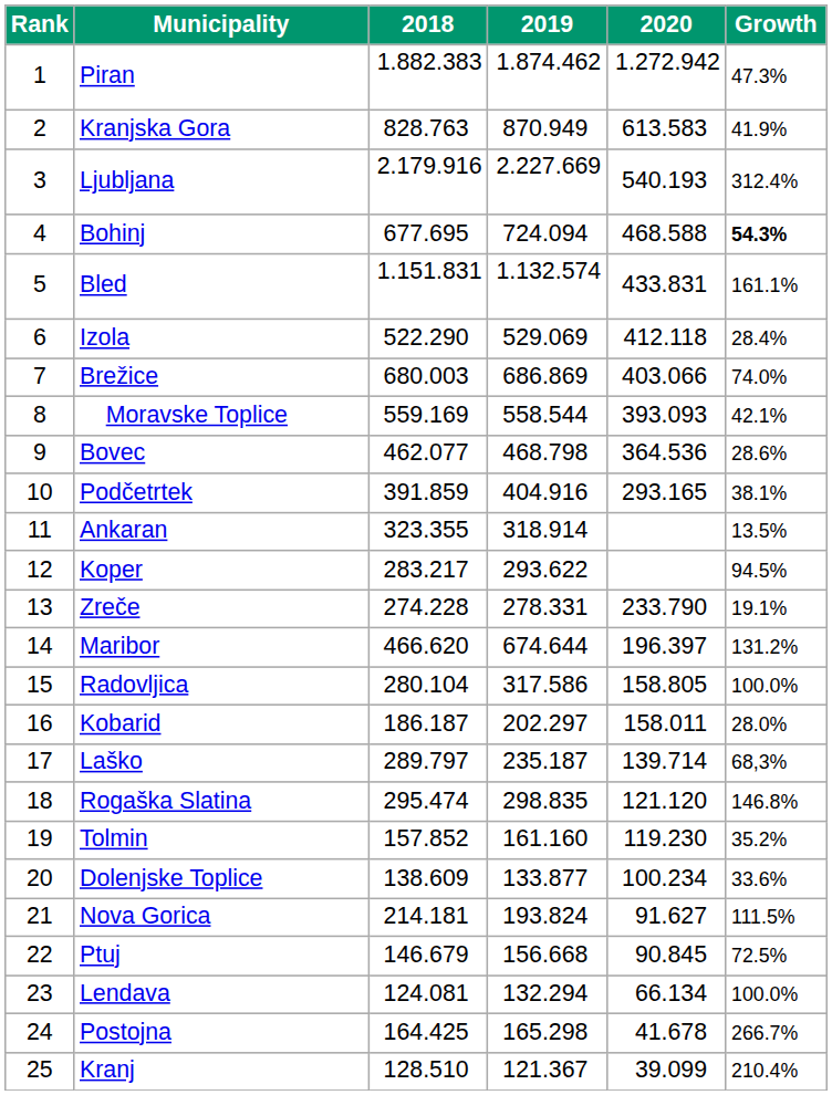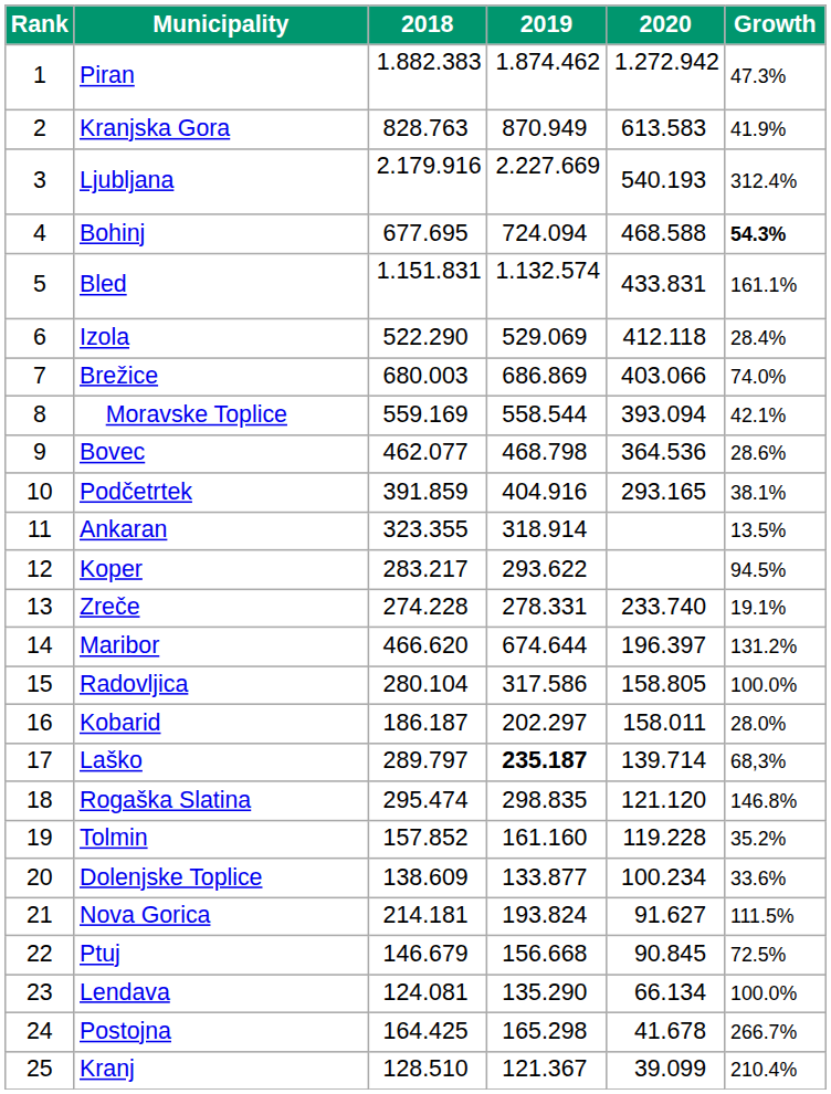 <table class="wikitable plainrowheaders" style="background:#fff; font-size:86%; line-height:16px; border:grey solid 1px; border-collapse:collapse;">
 <tr style="color:white;">
 <th style="width:5px; background:#00966E;">Rank</th>
 <th style="width:165px; background:#00966E;">Municipality</th>
 <th style="width:63px; background:#00966E;">2018</th>
 <th style="width:63px; background:#00966E;">2019</th>
 <th style="width:63px; background:#00966E;">2020</th>
 <th style="width:52px; background:#00966E;">Growth</th>
 </tr>
 <tr>
 <td align=center>1</td>
 <td> <a href='#'>Piran</a></td>
 <td align=right>1.882.383  </td>
 <td align=right>1.874.462  </td>
 <td align=right>1.272.942  </td>
 <td align=left><small></small> <small>47.3%</small></td>
 </tr>
 <tr>
 <td align=center>2</td>
 <td> <a href='#'>Kranjska Gora</a></td>
 <td align=right>828.763  </td>
 <td align=right>870.949  </td>
 <td align=right>613.583  </td>
 <td align=left><small></small> <small>41.9%</small></td>
 </tr>
 <tr>
 <td align=center>3</td>
 <td> <a href='#'>Ljubljana</a></td>
 <td align=right>2.179.916  </td>
 <td align=right>2.227.669  </td>
 <td align=right>540.193  </td>
 <td align=left><small></small> <small>312.4%</small></td>
 </tr>
 <tr>
 <td align=center>4</td>
 <td> <a href='#'>Bohinj</a></td>
 <td align=right>677.695  </td>
 <td align=right>724.094  </td>
 <td align=right>468.588  </td>
 <td align=left><strong><small></small> <small>54.3%</small></strong></td>
 </tr>
 <tr>
 <td align=center>5</td>
 <td> <a href='#'>Bled</a></td>
 <td align=right>1.151.831  </td>
 <td align=right>1.132.574  </td>
 <td align=right>433.831  </td>
 <td align=left><small></small> <small>161.1%</small></td>
 </tr>
 <tr>
 <td align=center>6</td>
 <td> <a href='#'>Izola</a></td>
 <td align=right>522.290  </td>
 <td align=right>529.069  </td>
 <td align=right>412.118  </td>
 <td align=left><small></small> <small>28.4%</small></td>
 </tr>
 <tr>
 <td align=center>7</td>
 <td> <a href='#'>Brežice</a></td>
 <td align=right>680.003  </td>
 <td align=right>686.869  </td>
 <td align=right>403.066  </td>
 <td align=left><small></small> <small>74.0%</small></td>
 </tr>
 <tr>
 <td align=center>8</td>
 <td>    <a href='#'>Moravske Toplice</a></td>
 <td align=right>559.169  </td>
 <td align=right>558.544  </td>
-<td align=right>393.093  </td>
+<td align=right>393.094  </td>
 <td align=left><small></small> <small>42.1%</small></td>
 </tr>
 <tr>
 <td align=center>9</td>
 <td> <a href='#'>Bovec</a></td>
 <td align=right>462.077  </td>
 <td align=right>468.798  </td>
 <td align=right>364.536  </td>
 <td align=left><small></small> <small>28.6%</small></td>
 </tr>
 <tr>
 <td align=center>10</td>
 <td> <a href='#'>Podčetrtek</a></td>
 <td align=right>391.859  </td>
 <td align=right>404.916  </td>
 <td align=right>293.165  </td>
 <td align=left><small></small> <small>38.1%</small></td>
 </tr>
 <tr>
 <td align=center>11</td>
 <td> <a href='#'>Ankaran</a></td>
 <td align=right>323.355  </td>
 <td align=right>318.914  </td>
 <td align=right>  </td>
 <td align=left><small></small> <small>13.5%</small></td>
 </tr>
 <tr>
 <td align=center>12</td>
 <td> <a href='#'>Koper</a></td>
 <td align=right>283.217  </td>
 <td align=right>293.622  </td>
 <td align=right>  </td>
 <td align=left><small></small> <small>94.5%</small></td>
 </tr>
 <tr>
 <td align=center>13</td>
 <td> <a href='#'>Zreče</a></td>
 <td align=right>274.228  </td>
 <td align=right>278.331  </td>
-<td align=right>233.790  </td>
+<td align=right>233.740  </td>
 <td align=left><small></small> <small>19.1%</small></td>
 </tr>
 <tr>
 <td align=center>14</td>
 <td> <a href='#'>Maribor</a></td>
 <td align=right>466.620  </td>
 <td align=right>674.644  </td>
 <td align=right>196.397  </td>
 <td align=left><small></small> <small>131.2%</small></td>
 </tr>
 <tr>
 <td align=center>15</td>
 <td> <a href='#'>Radovljica</a></td>
 <td align=right>280.104  </td>
 <td align=right>317.586  </td>
 <td align=right>158.805  </td>
 <td align=left><small></small> <small>100.0%</small></td>
 </tr>
 <tr>
 <td align=center>16</td>
 <td> <a href='#'>Kobarid</a></td>
 <td align=right>186.187  </td>
 <td align=right>202.297  </td>
 <td align=right>158.011  </td>
 <td align=left><small></small> <small>28.0%</small></td>
 </tr>
 <tr>
 <td align=center>17</td>
 <td> <a href='#'>Laško</a></td>
 <td align=right>289.797  </td>
-<td align=right>235.187  </td>
+<td align=right><strong>235.187  </strong></td>
 <td align=right>139.714  </td>
 <td align=left><small></small> <small>68,3%</small></td>
 </tr>
 <tr>
 <td align=center>18</td>
 <td> <a href='#'>Rogaška Slatina</a></td>
 <td align=right>295.474  </td>
 <td align=right>298.835  </td>
 <td align=right>121.120  </td>
 <td align=left><small></small> <small>146.8%</small></td>
 </tr>
 <tr>
 <td align=center>19</td>
 <td> <a href='#'>Tolmin</a></td>
 <td align=right>157.852  </td>
 <td align=right>161.160  </td>
-<td align=right>119.230  </td>
+<td align=right>119.228  </td>
 <td align=left><small></small> <small>35.2%</small></td>
 </tr>
 <tr>
 <td align=center>20</td>
 <td> <a href='#'>Dolenjske Toplice</a></td>
 <td align=right>138.609  </td>
 <td align=right>133.877  </td>
 <td align=right>100.234  </td>
 <td align=left><small></small> <small>33.6%</small></td>
 </tr>
 <tr>
 <td align=center>21</td>
 <td> <a href='#'>Nova Gorica</a></td>
 <td align=right>214.181  </td>
 <td align=right>193.824  </td>
 <td align=right>91.627  </td>
 <td align=left><small></small> <small>111.5%</small></td>
 </tr>
 <tr>
 <td align=center>22</td>
 <td> <a href='#'>Ptuj</a></td>
 <td align=right>146.679  </td>
 <td align=right>156.668  </td>
 <td align=right>90.845  </td>
 <td align=left><small></small> <small>72.5%</small></td>
 </tr>
 <tr>
 <td align=center>23</td>
 <td> <a href='#'>Lendava</a></td>
 <td align=right>124.081  </td>
-<td align=right>132.294  </td>
+<td align=right>135.290  </td>
 <td align=right>66.134  </td>
 <td align=left><small></small> <small>100.0%</small></td>
 </tr>
 <tr>
 <td align=center>24</td>
 <td> <a href='#'>Postojna</a></td>
 <td align=right>164.425  </td>
 <td align=right>165.298  </td>
 <td align=right>41.678  </td>
 <td align=left><small></small> <small>266.7%</small></td>
 </tr>
 <tr>
 <td align=center>25</td>
 <td> <a href='#'>Kranj</a></td>
 <td align=right>128.510  </td>
 <td align=right>121.367  </td>
 <td align=right>39.099  </td>
 <td align=left><small></small> <small>210.4%</small></td>
 </tr>
 </table>
